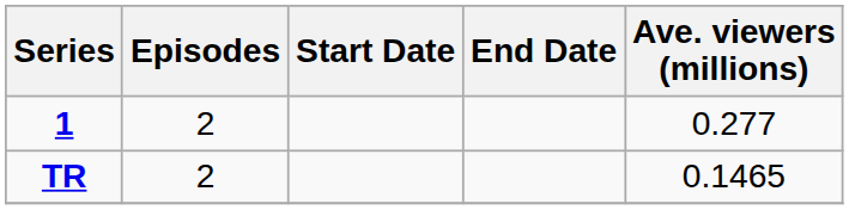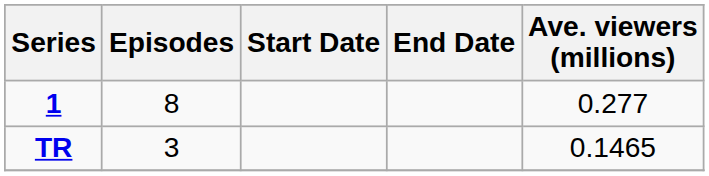 <table class="wikitable" style="text-align:center;">
 <tr>
 <th>Series</th>
 <th>Episodes</th>
 <th>Start Date</th>
 <th>End Date</th>
 <th>Ave. viewers<br>(millions)</th>
 </tr>
 <tr>
 <td><strong><a href='#'>1</a></strong></td>
-<td>2</td>
+<td>8</td>
 <td></td>
 <td></td>
 <td>0.277</td>
 </tr>
 <tr>
 <td><strong><a href='#'>TR</a></strong></td>
-<td>2</td>
+<td>3</td>
 <td></td>
 <td></td>
 <td>0.1465</td>
 </tr>
 <tr>
 </tr>
 </table>
